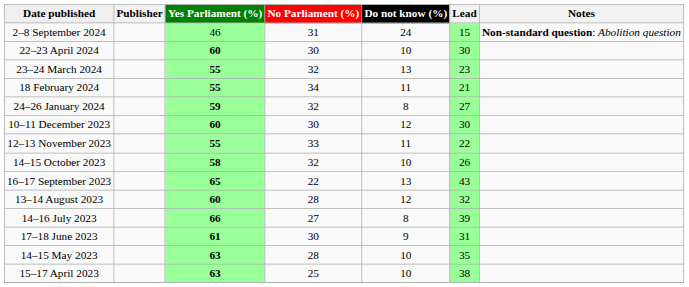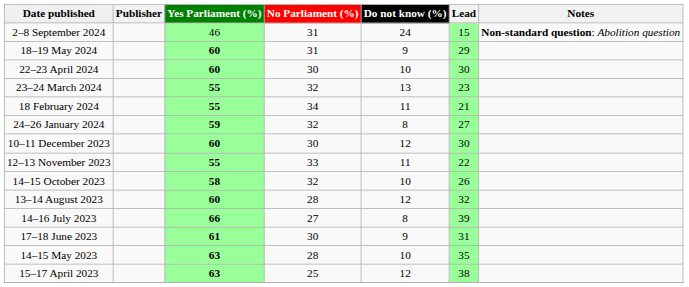 <table class="wikitable sortable" style="text-align:center;font-size:95%;">
 <tr>
 <th style="background:#efefef;">Date published</th>
 <th>Publisher</th>
 <th style="background:green; color:white;">Yes Parliament (%)</th>
 <th style="background:red; color:white;">No Parliament (%)</th>
 <th style="background:black; color:white;">Do not know (%)</th>
 <th>Lead</th>
 <th>Notes</th>
 </tr>
 <tr>
 <td>2–8 September 2024</td>
 <td></td>
 <td style="background: rgb(153, 255, 153);">46</td>
 <td>31</td>
 <td>24</td>
 <td style="background: rgb(153, 255, 153);">15</td>
 <td><strong>Non-standard question</strong>: <em>Abolition question</em></td>
+</tr>
+<tr>
+<td>18–19 May 2024</td>
+<td></td>
+<td style="background: rgb(153, 255, 153);"><strong>60</strong></td>
+<td>31</td>
+<td>9</td>
+<td style="background: rgb(153, 255, 153);">29</td>
+<td></td>
 </tr>
 <tr>
 <td>22–23 April 2024</td>
 <td></td>
 <td style="background: rgb(153, 255, 153);"><strong>60</strong></td>
 <td>30</td>
 <td>10</td>
 <td style="background: rgb(153, 255, 153);">30</td>
 <td></td>
 </tr>
 <tr>
 <td>23–24 March 2024</td>
 <td></td>
 <td style="background: rgb(153, 255, 153);"><strong>55</strong></td>
 <td>32</td>
 <td>13</td>
 <td style="background: rgb(153, 255, 153);">23</td>
 <td></td>
 </tr>
 <tr>
 <td>18 February 2024</td>
 <td></td>
 <td style="background: rgb(153, 255, 153);"><strong>55</strong></td>
 <td>34</td>
 <td>11</td>
 <td style="background: rgb(153, 255, 153);">21</td>
 <td></td>
 </tr>
 <tr>
 <td>24–26 January 2024</td>
 <td></td>
 <td style="background: rgb(153, 255, 153);"><strong>59</strong></td>
 <td>32</td>
 <td>8</td>
 <td style="background: rgb(153, 255, 153);">27</td>
 <td></td>
 </tr>
 <tr>
 <td>10–11 December 2023</td>
 <td></td>
 <td style="background: rgb(153, 255, 153);"><strong>60</strong></td>
 <td>30</td>
 <td>12</td>
 <td style="background: rgb(153, 255, 153);">30</td>
 <td></td>
 </tr>
 <tr>
 <td>12–13 November 2023</td>
 <td></td>
 <td style="background: rgb(153, 255, 153);"><strong>55</strong></td>
 <td>33</td>
 <td>11</td>
 <td style="background: rgb(153, 255, 153);">22</td>
 <td></td>
 </tr>
 <tr>
 <td>14–15 October 2023</td>
 <td></td>
 <td style="background: rgb(153, 255, 153);"><strong>58</strong></td>
 <td>32</td>
 <td>10</td>
 <td style="background: rgb(153, 255, 153);">26</td>
 <td></td>
 </tr>
 <tr>
-<td>16–17 September 2023</td>
-<td></td>
-<td style="background: rgb(153, 255, 153);"><strong>65</strong></td>
-<td>22</td>
-<td>13</td>
-<td style="background: rgb(153, 255, 153);">43</td>
-<td></td>
-</tr>
-<tr>
 <td>13–14 August 2023</td>
 <td></td>
 <td style="background: rgb(153, 255, 153);"><strong>60</strong></td>
 <td>28</td>
 <td>12</td>
 <td style="background: rgb(153, 255, 153);">32</td>
 <td></td>
 </tr>
 <tr>
 <td>14–16 July 2023</td>
 <td></td>
 <td style="background: rgb(153, 255, 153);"><strong>66</strong></td>
 <td>27</td>
 <td>8</td>
 <td style="background: rgb(153, 255, 153);">39</td>
 <td></td>
 </tr>
 <tr>
 <td>17–18 June 2023</td>
 <td></td>
 <td style="background: rgb(153, 255, 153);"><strong>61</strong></td>
 <td>30</td>
 <td>9</td>
 <td style="background: rgb(153, 255, 153);">31</td>
 <td></td>
 </tr>
 <tr>
 <td>14–15 May 2023</td>
 <td></td>
 <td style="background: rgb(153, 255, 153);"><strong>63</strong></td>
 <td>28</td>
 <td>10</td>
 <td style="background: rgb(153, 255, 153);">35</td>
 <td></td>
 </tr>
 <tr>
 <td>15–17 April 2023</td>
 <td></td>
 <td style="background: rgb(153, 255, 153);"><strong>63</strong></td>
 <td>25</td>
-<td>10</td>
+<td>12</td>
 <td style="background: rgb(153, 255, 153);">38</td>
 <td></td>
 </tr>
 <tr>
 </tr>
 </table>
